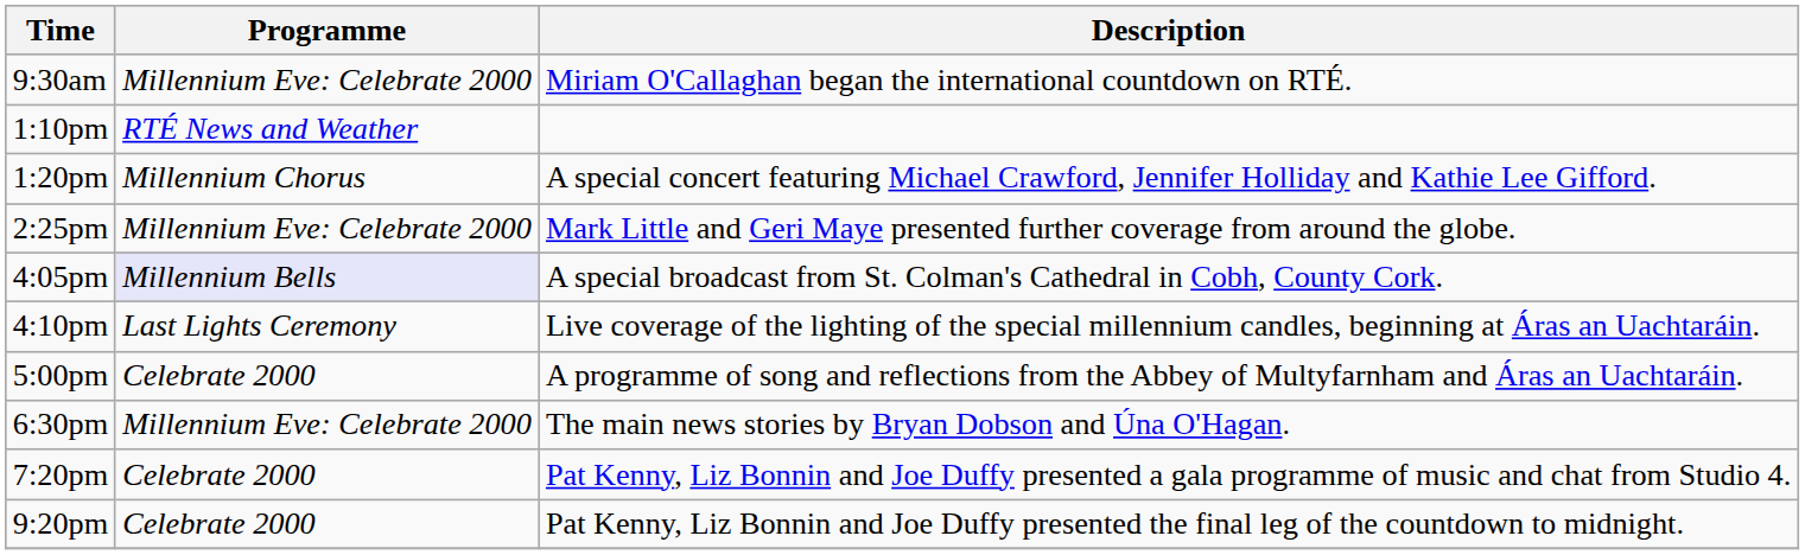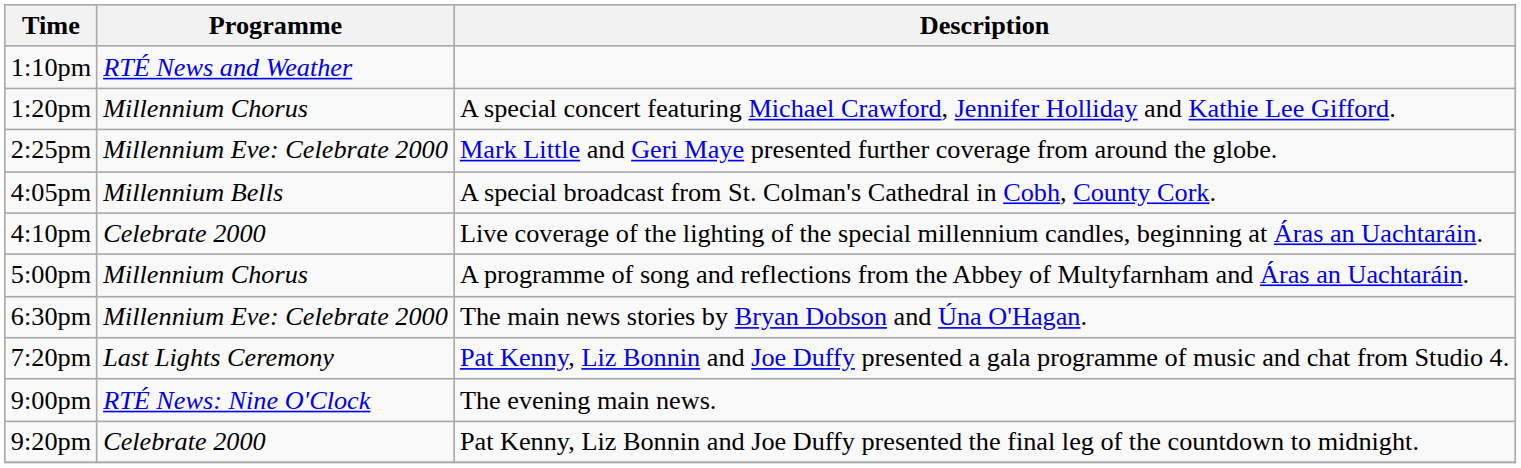 <table class="wikitable">
 <tr>
 <th>Time</th>
 <th>Programme</th>
 <th>Description</th>
-</tr>
-<tr>
-<td>9:30am</td>
-<td><em>Millennium Eve: Celebrate 2000</em></td>
-<td><a href='#'>Miriam O'Callaghan</a> began the international countdown on RTÉ.</td>
 </tr>
 <tr>
 <td>1:10pm</td>
 <td><em><a href='#'>RTÉ News and Weather</a></em></td>
 <td></td>
 </tr>
 <tr>
 <td>1:20pm</td>
 <td><em>Millennium Chorus</em></td>
 <td>A special concert featuring <a href='#'>Michael Crawford</a>, <a href='#'>Jennifer Holliday</a> and <a href='#'>Kathie Lee Gifford</a>.</td>
 </tr>
 <tr>
 <td>2:25pm</td>
 <td><em>Millennium Eve: Celebrate 2000</em></td>
 <td><a href='#'>Mark Little</a> and <a href='#'>Geri Maye</a> presented further coverage from around the globe.</td>
 </tr>
 <tr>
 <td>4:05pm</td>
-<td style="background: lavender;"><em>Millennium Bells</em></td>
+<td><em>Millennium Bells</em></td>
 <td>A special broadcast from St. Colman's Cathedral in <a href='#'>Cobh</a>, <a href='#'>County Cork</a>.</td>
 </tr>
 <tr>
 <td>4:10pm</td>
-<td><em>Last Lights Ceremony</em></td>
+<td><em>Celebrate 2000</em></td>
 <td>Live coverage of the lighting of the special millennium candles, beginning at <a href='#'>Áras an Uachtaráin</a>.</td>
 </tr>
 <tr>
 <td>5:00pm</td>
-<td><em>Celebrate 2000</em></td>
+<td><em>Millennium Chorus</em></td>
 <td>A programme of song and reflections from the Abbey of Multyfarnham and <a href='#'>Áras an Uachtaráin</a>.</td>
 </tr>
 <tr>
 <td>6:30pm</td>
 <td><em>Millennium Eve: Celebrate 2000</em></td>
 <td>The main news stories by <a href='#'>Bryan Dobson</a> and <a href='#'>Úna O'Hagan</a>.</td>
 </tr>
 <tr>
 <td>7:20pm</td>
-<td><em>Celebrate 2000</em></td>
+<td><em>Last Lights Ceremony</em></td>
 <td><a href='#'>Pat Kenny</a>, <a href='#'>Liz Bonnin</a> and <a href='#'>Joe Duffy</a> presented a gala programme of music and chat from Studio 4.</td>
+</tr>
+<tr>
+<td>9:00pm</td>
+<td><em><a href='#'>RTÉ News: Nine O'Clock</a></em></td>
+<td>The evening main news.</td>
 </tr>
 <tr>
 <td>9:20pm</td>
 <td><em>Celebrate 2000</em></td>
 <td>Pat Kenny, Liz Bonnin and Joe Duffy presented the final leg of the countdown to midnight.</td>
 </tr>
 <tr>
 </tr>
 </table>
